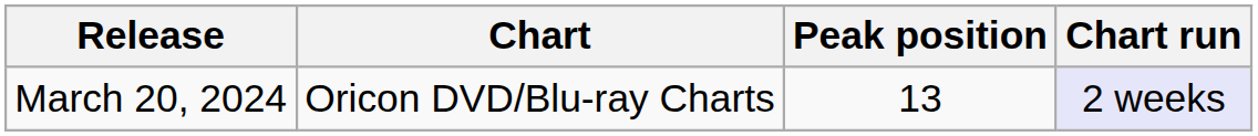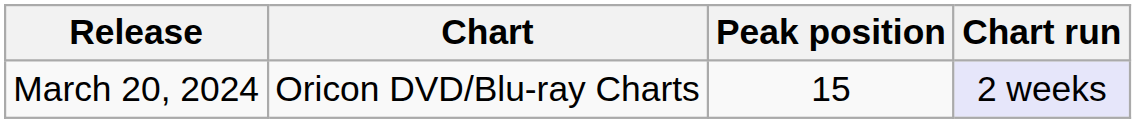 <table class="wikitable">
 <tr>
 <th>Release</th>
 <th>Chart</th>
 <th>Peak position</th>
 <th>Chart run</th>
 </tr>
 <tr>
 <td rowspan="1">March 20, 2024</td>
 <td>Oricon DVD/Blu-ray Charts</td>
-<td align="center">13</td>
+<td align="center">15</td>
 <td align="center" style="background: lavender;">2 weeks</td>
 </tr>
 </table>
